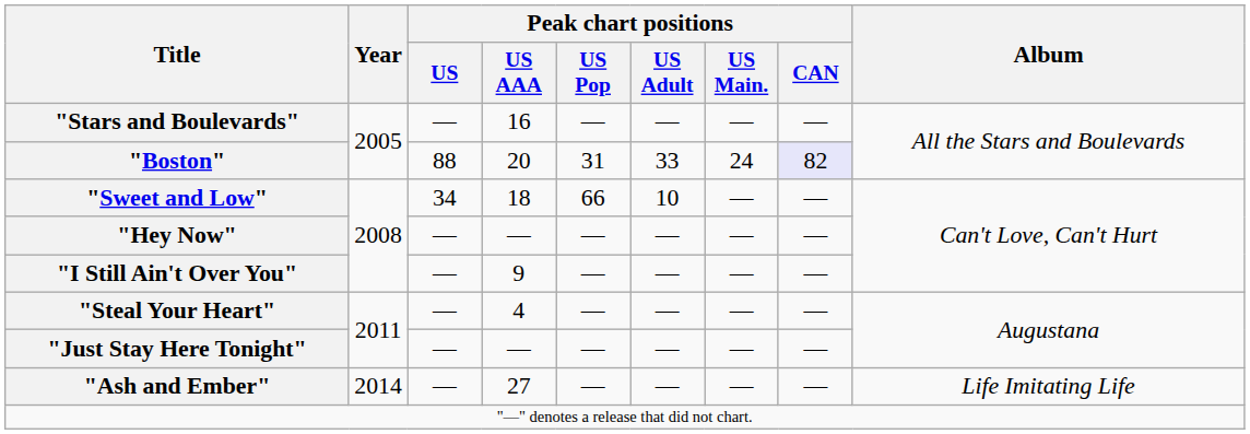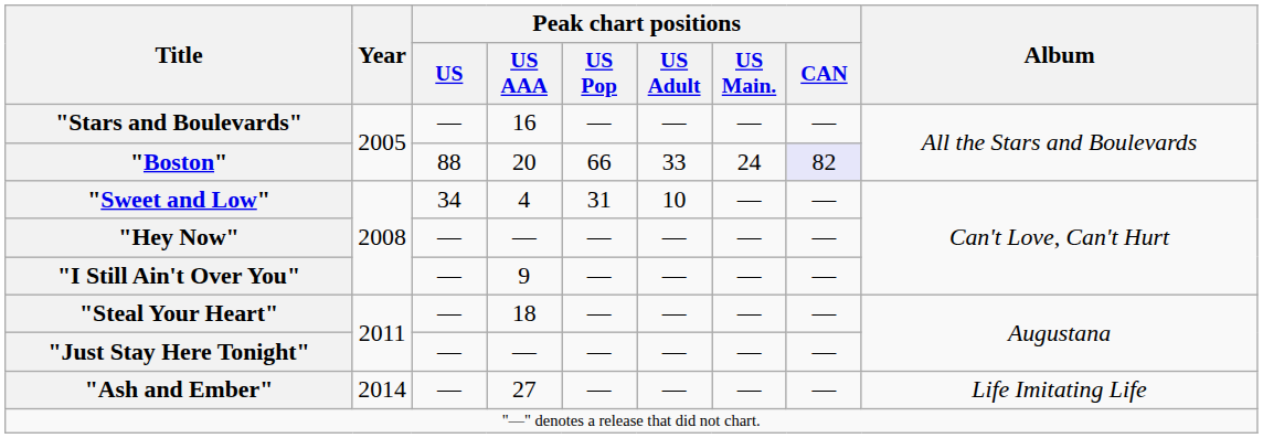 <table class="wikitable plainrowheaders" style="text-align:center;">
 <tr>
 <th scope="col" rowspan="2" style="width:14em;">Title</th>
 <th scope="col" rowspan="2" style="width:1em;">Year</th>
 <th scope="col" colspan="6">Peak chart positions</th>
 <th scope="col" rowspan="2" style="width:16em;">Album</th>
 </tr>
 <tr>
 <th style="width:3em;font-size:90%"><a href='#'>US</a><br></th>
 <th style="width:3em;font-size:90%"><a href='#'>US<br>AAA</a><br></th>
 <th style="width:3em;font-size:90%"><a href='#'>US<br>Pop</a><br></th>
 <th style="width:3em;font-size:90%"><a href='#'>US<br>Adult</a><br></th>
 <th style="width:3em;font-size:90%"><a href='#'>US<br>Main.</a><br></th>
 <th style="width:3em;font-size:90%"><a href='#'>CAN</a><br></th>
 </tr>
 <tr>
 <th scope="row">"Stars and Boulevards"</th>
 <td rowspan="2">2005</td>
 <td>—</td>
 <td>16</td>
 <td>—</td>
 <td>—</td>
 <td>—</td>
 <td>—</td>
 <td rowspan="2"><em>All the Stars and Boulevards</em></td>
 </tr>
 <tr>
 <th scope="row">"<a href='#'>Boston</a>"</th>
 <td>88</td>
 <td>20</td>
-<td>31</td>
+<td>66</td>
 <td>33</td>
 <td>24</td>
 <td style="background: lavender;">82</td>
 </tr>
 <tr>
 <th scope="row">"<a href='#'>Sweet and Low</a>"</th>
 <td rowspan="3">2008</td>
 <td>34</td>
-<td>18</td>
-<td>66</td>
+<td>4</td>
+<td>31</td>
 <td>10</td>
 <td>—</td>
 <td>—</td>
 <td rowspan="3"><em>Can't Love, Can't Hurt</em></td>
 </tr>
 <tr>
 <th scope="row">"Hey Now"</th>
 <td>—</td>
 <td>—</td>
 <td>—</td>
 <td>—</td>
 <td>—</td>
 <td>—</td>
 </tr>
 <tr>
 <th scope="row">"I Still Ain't Over You"</th>
 <td>—</td>
 <td>9</td>
 <td>—</td>
 <td>—</td>
 <td>—</td>
 <td>—</td>
 </tr>
 <tr>
 <th scope="row">"Steal Your Heart"</th>
 <td rowspan="2">2011</td>
 <td>—</td>
-<td>4</td>
+<td>18</td>
 <td>—</td>
 <td>—</td>
 <td>—</td>
 <td>—</td>
 <td rowspan="2"><em>Augustana</em></td>
 </tr>
 <tr>
 <th scope="row">"Just Stay Here Tonight"</th>
 <td>—</td>
 <td>—</td>
 <td>—</td>
 <td>—</td>
 <td>—</td>
 <td>—</td>
 </tr>
 <tr>
 <th scope="row">"Ash and Ember"</th>
 <td>2014</td>
 <td>—</td>
 <td>27</td>
 <td>—</td>
 <td>—</td>
 <td>—</td>
 <td>—</td>
 <td><em>Life Imitating Life</em></td>
 </tr>
 <tr>
 <td colspan="10" style="text-align:center; font-size:8pt;">"—" denotes a release that did not chart.</td>
 </tr>
 </table>
